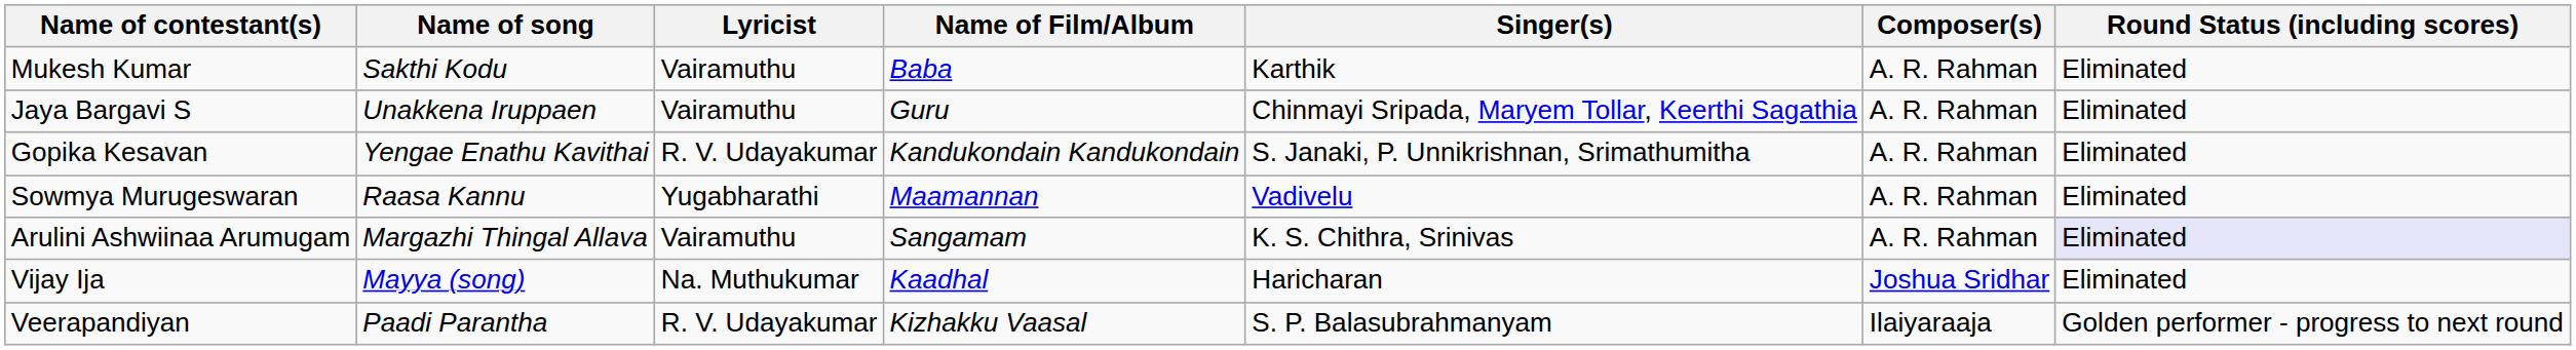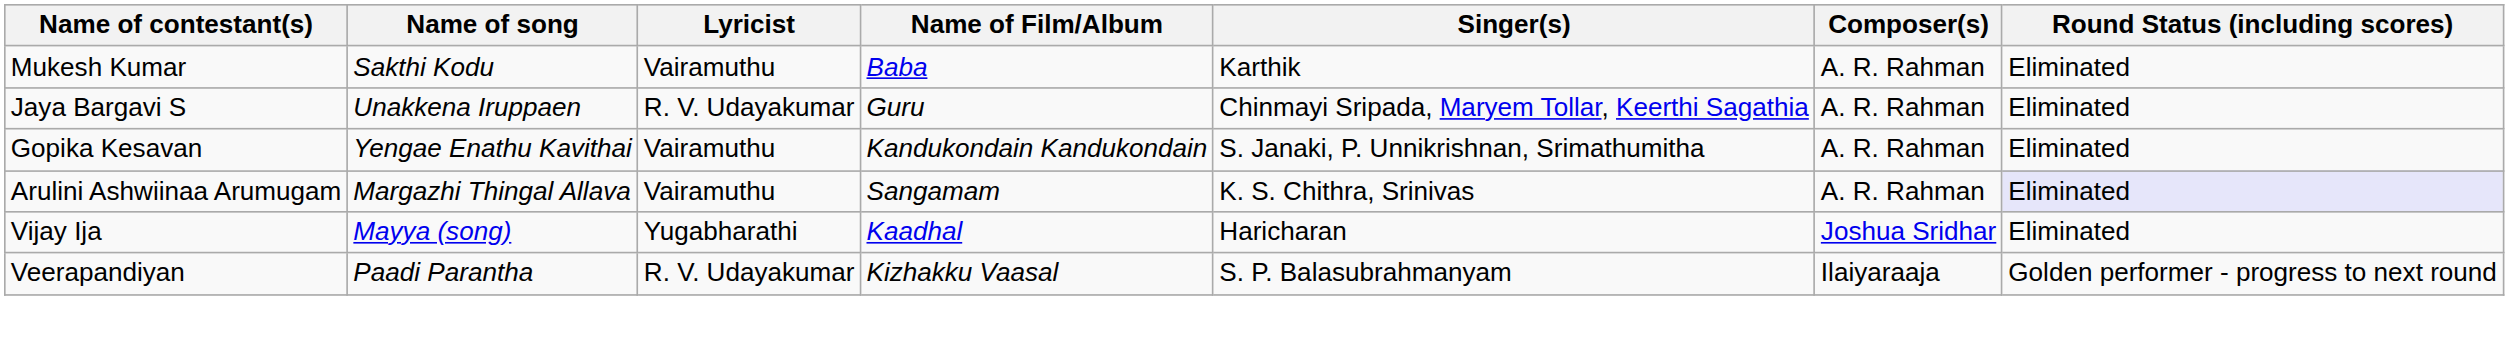 <table class="wikitable">
 <tr>
 <th>Name of contestant(s)</th>
 <th>Name of song</th>
 <th>Lyricist</th>
 <th>Name of Film/Album</th>
 <th>Singer(s)</th>
 <th>Composer(s)</th>
 <th>Round Status (including scores)</th>
 </tr>
 <tr>
 <td>Mukesh Kumar</td>
 <td><em>Sakthi Kodu</em></td>
 <td>Vairamuthu</td>
 <td><a href='#'><em>Baba</em></a></td>
 <td>Karthik</td>
 <td>A. R. Rahman</td>
 <td>Eliminated</td>
 </tr>
 <tr>
 <td>Jaya Bargavi S</td>
 <td><em>Unakkena Iruppaen</em></td>
-<td>Vairamuthu</td>
+<td>R. V. Udayakumar</td>
 <td><em>Guru</em></td>
 <td>Chinmayi Sripada, <a href='#'>Maryem Tollar</a>, <a href='#'>Keerthi Sagathia</a></td>
 <td>A. R. Rahman</td>
 <td>Eliminated</td>
 </tr>
 <tr>
 <td>Gopika Kesavan</td>
 <td><em>Yengae Enathu Kavithai</em></td>
-<td>R. V. Udayakumar</td>
+<td>Vairamuthu</td>
 <td><em>Kandukondain Kandukondain</em></td>
 <td>S. Janaki, P. Unnikrishnan, Srimathumitha</td>
-<td>A. R. Rahman</td>
-<td>Eliminated</td>
-</tr>
-<tr>
-<td>Sowmya Murugeswaran</td>
-<td><em>Raasa Kannu</em></td>
-<td>Yugabharathi</td>
-<td><a href='#'><em>Maamannan</em></a></td>
-<td><a href='#'>Vadivelu</a></td>
 <td>A. R. Rahman</td>
 <td>Eliminated</td>
 </tr>
 <tr>
 <td>Arulini Ashwiinaa Arumugam</td>
 <td><em>Margazhi Thingal Allava</em></td>
 <td>Vairamuthu</td>
 <td><em>Sangamam</em></td>
 <td>K. S. Chithra, Srinivas</td>
 <td>A. R. Rahman</td>
 <td style="background: lavender;">Eliminated</td>
 </tr>
 <tr>
 <td>Vijay Ija</td>
 <td><em><a href='#'>Mayya (song)</a></em></td>
-<td>Na. Muthukumar</td>
+<td>Yugabharathi</td>
 <td><a href='#'><em>Kaadhal</em></a></td>
 <td>Haricharan</td>
 <td><a href='#'>Joshua Sridhar</a></td>
 <td>Eliminated</td>
 </tr>
 <tr>
 <td>Veerapandiyan</td>
 <td><em>Paadi Parantha</em></td>
 <td>R. V. Udayakumar</td>
 <td><em>Kizhakku Vaasal</em></td>
 <td>S. P. Balasubrahmanyam</td>
 <td>Ilaiyaraaja</td>
 <td>Golden performer - progress to next round</td>
 </tr>
 </table>
